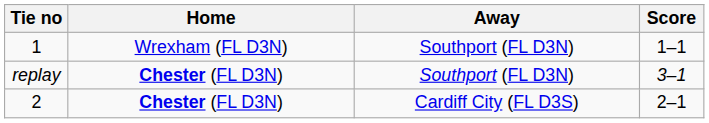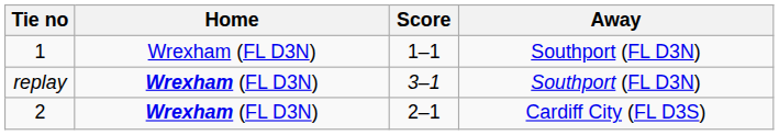 <table class="wikitable" style="text-align:center">
 <tr>
 <th width=50>Tie no</th>
 <th width=250>Home</th>
+<th width=50>Score</th>
 <th width=250>Away</th>
-<th width=50>Score</th>
 </tr>
 <tr>
 <td>1</td>
 <td><a href='#'>Wrexham</a> (<a href='#'>FL D3N</a>)</td>
+<td>1–1</td>
 <td><a href='#'>Southport</a> (<a href='#'>FL D3N</a>)</td>
-<td>1–1</td>
 </tr>
 <tr>
 <td><em>replay</em></td>
-<td><strong><a href='#'>Chester</a></strong> (<a href='#'>FL D3N</a>)</td>
+<td><strong><em><a href='#'>Wrexham</a></em></strong> (<a href='#'>FL D3N</a>)</td>
+<td><em>3–1</em></td>
 <td><em><a href='#'>Southport</a></em> (<a href='#'>FL D3N</a>)</td>
-<td><em>3–1</em></td>
 </tr>
 <tr>
 <td>2</td>
-<td><strong><a href='#'>Chester</a></strong> (<a href='#'>FL D3N</a>)</td>
+<td><strong><em><a href='#'>Wrexham</a></em></strong> (<a href='#'>FL D3N</a>)</td>
+<td>2–1</td>
 <td><a href='#'>Cardiff City</a> (<a href='#'>FL D3S</a>)</td>
-<td>2–1</td>
 </tr>
 </table>
